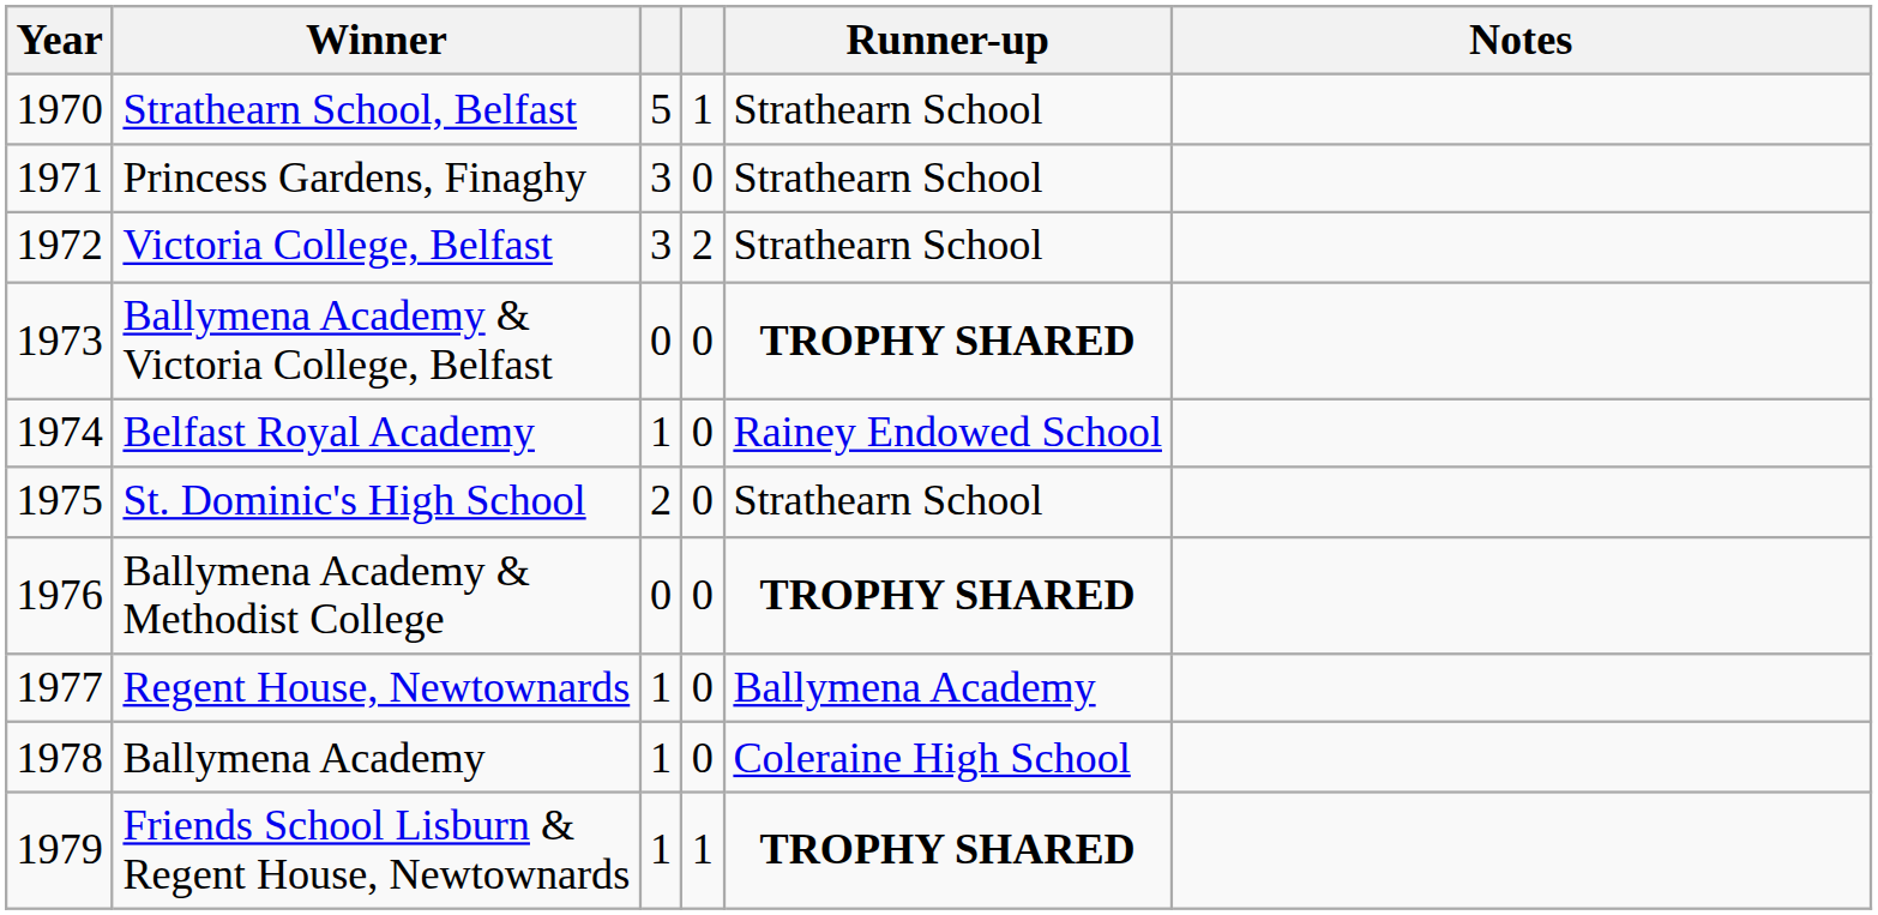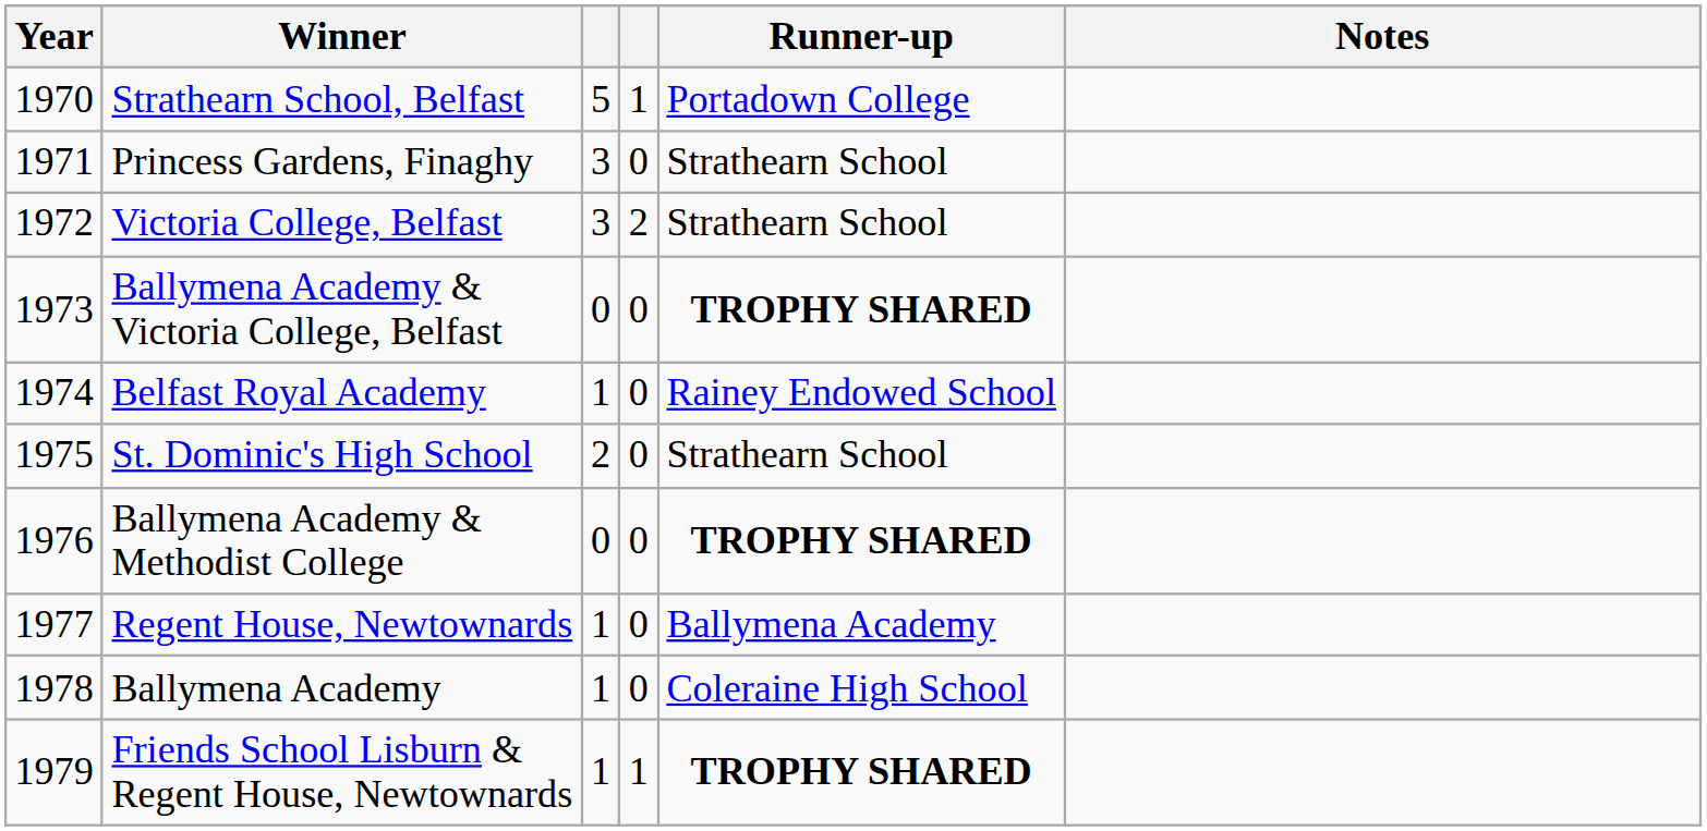 <table class="wikitable">
 <tr style="background:silver;">
 <th><strong>Year</strong></th>
 <th><strong>Winner</strong></th>
 <th></th>
 <th></th>
 <th><strong>Runner-up</strong></th>
 <th><strong>Notes</strong></th>
 </tr>
 <tr>
 <td align="center">1970</td>
 <td><a href='#'>Strathearn School, Belfast</a></td>
 <td align="center">5</td>
 <td align="center">1</td>
-<td>Strathearn School</td>
+<td><a href='#'>Portadown College</a></td>
 <td width="250"></td>
 </tr>
 <tr>
 <td align="center">1971</td>
 <td>Princess Gardens, Finaghy</td>
 <td align="center">3</td>
 <td align="center">0</td>
 <td>Strathearn School</td>
 <td></td>
 </tr>
 <tr>
 <td align="center">1972</td>
 <td><a href='#'>Victoria College, Belfast</a></td>
 <td align="center">3</td>
 <td align="center">2</td>
 <td>Strathearn School</td>
 <td></td>
 </tr>
 <tr>
 <td align="center">1973</td>
 <td><a href='#'>Ballymena Academy</a> &<br>Victoria College, Belfast</td>
 <td align="center">0</td>
 <td align="center">0</td>
 <td align="center"><strong>TROPHY SHARED</strong></td>
 <td></td>
 </tr>
 <tr>
 <td align="center">1974</td>
 <td><a href='#'>Belfast Royal Academy</a></td>
 <td align="center">1</td>
 <td align="center">0</td>
 <td><a href='#'>Rainey Endowed School</a></td>
 <td></td>
 </tr>
 <tr>
 <td align="center">1975</td>
 <td><a href='#'>St. Dominic's High School</a></td>
 <td align="center">2</td>
 <td align="center">0</td>
 <td>Strathearn School</td>
 <td></td>
 </tr>
 <tr>
 <td align="center">1976</td>
 <td>Ballymena Academy &<br>Methodist College</td>
 <td align="center">0</td>
 <td align="center">0</td>
 <td align="center"><strong>TROPHY SHARED</strong></td>
 <td></td>
 </tr>
 <tr>
 <td align="center">1977</td>
 <td><a href='#'>Regent House, Newtownards</a></td>
 <td align="center">1</td>
 <td align="center">0</td>
 <td><a href='#'>Ballymena Academy</a></td>
 <td></td>
 </tr>
 <tr>
 <td align="center">1978</td>
 <td>Ballymena Academy</td>
 <td align="center">1</td>
 <td align="center">0</td>
 <td><a href='#'>Coleraine High School</a></td>
 <td></td>
 </tr>
 <tr>
 <td align="center">1979</td>
 <td><a href='#'>Friends School Lisburn</a> &<br>Regent House, Newtownards</td>
 <td align="center">1</td>
 <td align="center">1</td>
 <td align="center"><strong>TROPHY SHARED</strong></td>
 <td></td>
 </tr>
 </table>
